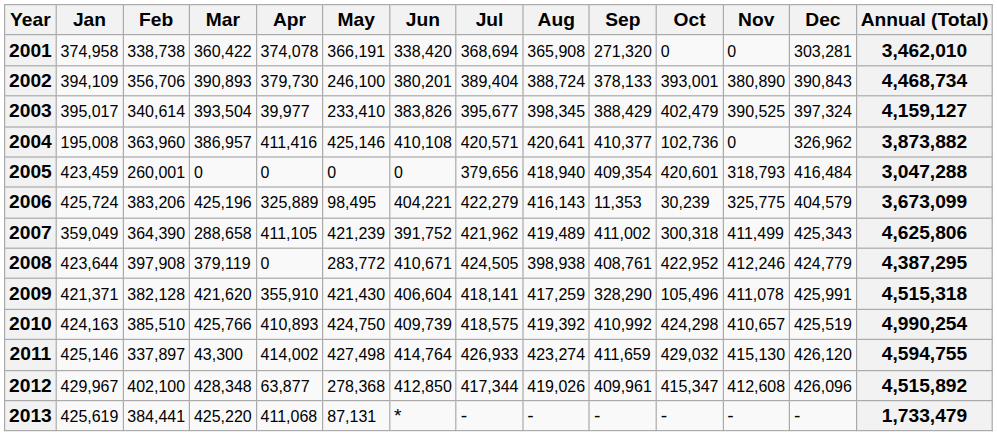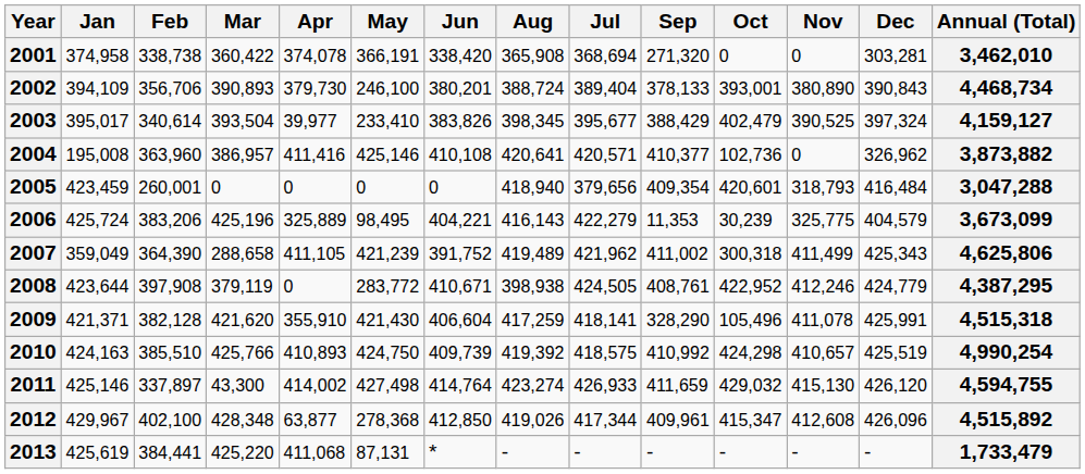 <table class="wikitable">
 <tr>
 <th>Year</th>
 <th>Jan</th>
 <th>Feb</th>
 <th>Mar</th>
 <th>Apr</th>
 <th>May</th>
 <th>Jun</th>
+<th>Aug</th>
 <th>Jul</th>
-<th>Aug</th>
 <th>Sep</th>
 <th>Oct</th>
 <th>Nov</th>
 <th>Dec</th>
 <th>Annual (Total)</th>
 </tr>
 <tr>
 <th>2001</th>
 <td><small>374,958</small></td>
 <td><small>338,738</small></td>
 <td><small>360,422</small></td>
 <td><small>374,078</small></td>
 <td><small>366,191</small></td>
 <td><small>338,420</small></td>
+<td><small>365,908</small></td>
 <td><small>368,694</small></td>
-<td><small>365,908</small></td>
 <td><small>271,320</small></td>
 <td><small>0</small></td>
 <td><small>0</small></td>
 <td><small>303,281</small></td>
 <th>3,462,010</th>
 </tr>
 <tr>
 <th>2002</th>
 <td><small>394,109</small></td>
 <td><small>356,706</small></td>
 <td><small>390,893</small></td>
 <td><small>379,730</small></td>
 <td><small>246,100</small></td>
 <td><small>380,201</small></td>
+<td><small>388,724</small></td>
 <td><small>389,404</small></td>
-<td><small>388,724</small></td>
 <td><small>378,133</small></td>
 <td><small>393,001</small></td>
 <td><small>380,890</small></td>
 <td><small>390,843</small></td>
 <th>4,468,734</th>
 </tr>
 <tr>
 <th>2003</th>
 <td><small>395,017</small></td>
 <td><small>340,614</small></td>
 <td><small>393,504</small></td>
 <td><small>39,977</small></td>
 <td><small>233,410</small></td>
 <td><small>383,826</small></td>
+<td><small>398,345</small></td>
 <td><small>395,677</small></td>
-<td><small>398,345</small></td>
 <td><small>388,429</small></td>
 <td><small>402,479</small></td>
 <td><small>390,525</small></td>
 <td><small>397,324</small></td>
 <th>4,159,127</th>
 </tr>
 <tr>
 <th>2004</th>
 <td><small>195,008</small></td>
 <td><small>363,960</small></td>
 <td><small>386,957</small></td>
 <td><small>411,416</small></td>
 <td><small>425,146</small></td>
 <td><small>410,108</small></td>
+<td><small>420,641</small></td>
 <td><small>420,571</small></td>
-<td><small>420,641</small></td>
 <td><small>410,377</small></td>
 <td><small>102,736</small></td>
 <td><small>0</small></td>
 <td><small>326,962</small></td>
 <th>3,873,882</th>
 </tr>
 <tr>
 <th>2005</th>
 <td><small>423,459</small></td>
 <td><small>260,001</small></td>
 <td><small>0</small></td>
 <td><small>0</small></td>
 <td><small>0</small></td>
 <td><small>0</small></td>
+<td><small>418,940</small></td>
 <td><small>379,656</small></td>
-<td><small>418,940</small></td>
 <td><small>409,354</small></td>
 <td><small>420,601</small></td>
 <td><small>318,793</small></td>
 <td><small>416,484</small></td>
 <th>3,047,288</th>
 </tr>
 <tr>
 <th>2006</th>
 <td><small>425,724</small></td>
 <td><small>383,206</small></td>
 <td><small>425,196</small></td>
 <td><small>325,889</small></td>
 <td><small>98,495</small></td>
 <td><small>404,221</small></td>
+<td><small>416,143</small></td>
 <td><small>422,279</small></td>
-<td><small>416,143</small></td>
 <td><small>11,353</small></td>
 <td><small>30,239</small></td>
 <td><small>325,775</small></td>
 <td><small>404,579</small></td>
 <th>3,673,099</th>
 </tr>
 <tr>
 <th>2007</th>
 <td><small>359,049</small></td>
 <td><small>364,390</small></td>
 <td><small>288,658</small></td>
 <td><small>411,105</small></td>
 <td><small>421,239</small></td>
 <td><small>391,752</small></td>
+<td><small>419,489</small></td>
 <td><small>421,962</small></td>
-<td><small>419,489</small></td>
 <td><small>411,002</small></td>
 <td><small>300,318</small></td>
 <td><small>411,499</small></td>
 <td><small>425,343</small></td>
 <th>4,625,806</th>
 </tr>
 <tr>
 <th>2008</th>
 <td><small>423,644</small></td>
 <td><small>397,908</small></td>
 <td><small>379,119</small></td>
 <td><small>0</small></td>
 <td><small>283,772</small></td>
 <td><small>410,671</small></td>
+<td><small>398,938</small></td>
 <td><small>424,505</small></td>
-<td><small>398,938</small></td>
 <td><small>408,761</small></td>
 <td><small>422,952</small></td>
 <td><small>412,246</small></td>
 <td><small>424,779</small></td>
 <th>4,387,295</th>
 </tr>
 <tr>
 <th>2009</th>
 <td><small>421,371</small></td>
 <td><small>382,128</small></td>
 <td><small>421,620</small></td>
 <td><small>355,910</small></td>
 <td><small>421,430</small></td>
 <td><small>406,604</small></td>
+<td><small>417,259</small></td>
 <td><small>418,141</small></td>
-<td><small>417,259</small></td>
 <td><small>328,290</small></td>
 <td><small>105,496</small></td>
 <td><small>411,078</small></td>
 <td><small>425,991</small></td>
 <th>4,515,318</th>
 </tr>
 <tr>
 <th>2010</th>
 <td><small>424,163</small></td>
 <td><small>385,510</small></td>
 <td><small>425,766</small></td>
 <td><small>410,893</small></td>
 <td><small>424,750</small></td>
 <td><small>409,739</small></td>
+<td><small>419,392</small></td>
 <td><small>418,575</small></td>
-<td><small>419,392</small></td>
 <td><small>410,992</small></td>
 <td><small>424,298</small></td>
 <td><small>410,657</small></td>
 <td><small>425,519</small></td>
 <th>4,990,254</th>
 </tr>
 <tr>
 <th>2011</th>
 <td><small>425,146</small></td>
 <td><small>337,897</small></td>
 <td><small>43,300</small></td>
 <td><small>414,002</small></td>
 <td><small>427,498</small></td>
 <td><small>414,764</small></td>
+<td><small>423,274</small></td>
 <td><small>426,933</small></td>
-<td><small>423,274</small></td>
 <td><small>411,659</small></td>
 <td><small>429,032</small></td>
 <td><small>415,130</small></td>
 <td><small>426,120</small></td>
 <th>4,594,755</th>
 </tr>
 <tr>
 <th>2012</th>
 <td><small>429,967</small></td>
 <td><small>402,100</small></td>
 <td><small>428,348</small></td>
 <td><small>63,877</small></td>
 <td><small>278,368</small></td>
 <td><small>412,850</small></td>
+<td><small>419,026</small></td>
 <td><small>417,344</small></td>
-<td><small>419,026</small></td>
 <td><small>409,961</small></td>
 <td><small>415,347</small></td>
 <td><small>412,608</small></td>
 <td><small>426,096</small></td>
 <th>4,515,892</th>
 </tr>
 <tr>
 <th>2013</th>
 <td><small>425,619</small></td>
 <td><small>384,441</small></td>
 <td><small>425,220</small></td>
 <td><small>411,068</small></td>
 <td><small>87,131</small></td>
 <td>*</td>
 <td>-</td>
 <td>-</td>
 <td>-</td>
 <td>-</td>
 <td>-</td>
 <td>-</td>
 <th>1,733,479</th>
 </tr>
 </table>
